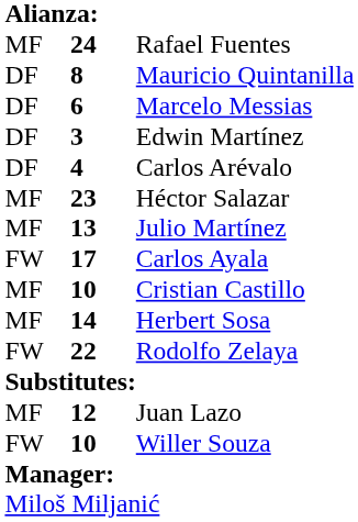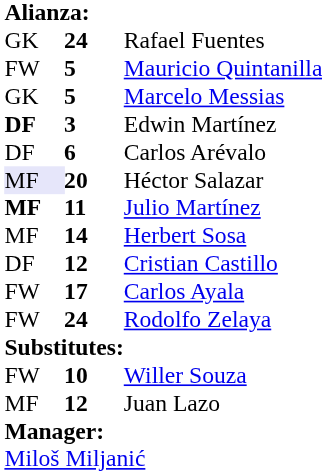 <table style="font-size: 90%" cellspacing="0" cellpadding="0" align=right>
 <tr>
 <td colspan="4"><strong>Alianza:</strong></td>
 </tr>
 <tr>
 <th width="25"></th>
 <th width="25"></th>
 </tr>
 <tr>
-<td>MF</td>
+<td>GK</td>
 <td><strong>24</strong></td>
 <td> Rafael Fuentes</td>
 </tr>
 <tr>
-<td>DF</td>
-<td><strong>8</strong></td>
+<td>FW</td>
+<td><strong>5</strong></td>
 <td> <a href='#'>Mauricio Quintanilla</a></td>
 </tr>
 <tr>
-<td>DF</td>
-<td><strong>6</strong></td>
+<td>GK</td>
+<td><strong>5</strong></td>
 <td> <a href='#'>Marcelo Messias</a></td>
 <td></td>
 </tr>
 <tr>
-<td>DF</td>
+<td><strong>DF</strong></td>
 <td><strong>3</strong></td>
 <td> Edwin Martínez</td>
 </tr>
 <tr>
 <td>DF</td>
-<td><strong>4</strong></td>
+<td><strong>6</strong></td>
 <td> Carlos Arévalo </td>
 </tr>
 <tr>
-<td>MF</td>
-<td><strong>23</strong></td>
+<td style="background: lavender;">MF</td>
+<td><strong>20</strong></td>
 <td> Héctor Salazar</td>
 </tr>
 <tr>
+<td><strong>MF</strong></td>
+<td><strong>11</strong></td>
+<td> <a href='#'>Julio Martínez</a></td>
+</tr>
+<tr>
 <td>MF</td>
-<td><strong>13</strong></td>
-<td> <a href='#'>Julio Martínez</a></td>
+<td><strong>14</strong></td>
+<td> <a href='#'>Herbert Sosa</a></td>
+<td></td>
+<td></td>
+</tr>
+<tr>
+<td>DF</td>
+<td><strong>12</strong></td>
+<td> <a href='#'>Cristian Castillo</a> </td>
 </tr>
 <tr>
 <td>FW</td>
 <td><strong>17</strong></td>
 <td> <a href='#'>Carlos Ayala</a></td>
 <td></td>
 <td></td>
 </tr>
 <tr>
-<td>MF</td>
-<td><strong>10</strong></td>
-<td> <a href='#'>Cristian Castillo</a> </td>
-</tr>
-<tr>
-<td>MF</td>
-<td><strong>14</strong></td>
-<td> <a href='#'>Herbert Sosa</a></td>
-<td></td>
-<td></td>
-</tr>
-<tr>
 <td>FW</td>
-<td><strong>22</strong></td>
+<td><strong>24</strong></td>
 <td> <a href='#'>Rodolfo Zelaya</a> </td>
 </tr>
 <tr>
 <td colspan=2><strong>Substitutes:</strong></td>
 </tr>
 <tr>
-<td>MF</td>
-<td><strong>12</strong></td>
-<td> Juan Lazo</td>
+<td>FW</td>
+<td><strong>10</strong></td>
+<td> <a href='#'>Willer Souza</a></td>
 <td></td>
 <td></td>
 </tr>
 <tr>
-<td>FW</td>
-<td><strong>10</strong></td>
-<td> <a href='#'>Willer Souza</a></td>
+<td>MF</td>
+<td><strong>12</strong></td>
+<td> Juan Lazo</td>
 <td></td>
 <td></td>
 </tr>
 <tr>
 <td colspan=3><strong>Manager:</strong></td>
 </tr>
 <tr>
 <td colspan=4> <a href='#'>Miloš Miljanić</a></td>
 </tr>
 </table>
